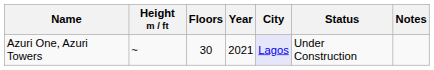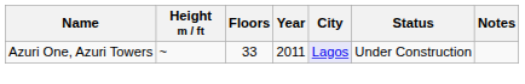 <table class="wikitable sortable">
 <tr>
 <th>Name</th>
 <th style="width:75px;">Height<br><small>m / ft</small></th>
 <th>Floors</th>
 <th>Year</th>
 <th>City</th>
 <th>Status</th>
 <th class="unsortable">Notes</th>
 </tr>
 <tr>
 <td>Azuri One, Azuri Towers</td>
 <td>~</td>
-<td style="text-align:center;">30</td>
-<td>2021</td>
+<td style="text-align:center;">33</td>
+<td>2011</td>
 <td style="background: lavender;"><a href='#'>Lagos</a></td>
 <td>Under Construction</td>
 <td></td>
 </tr>
 </table>
